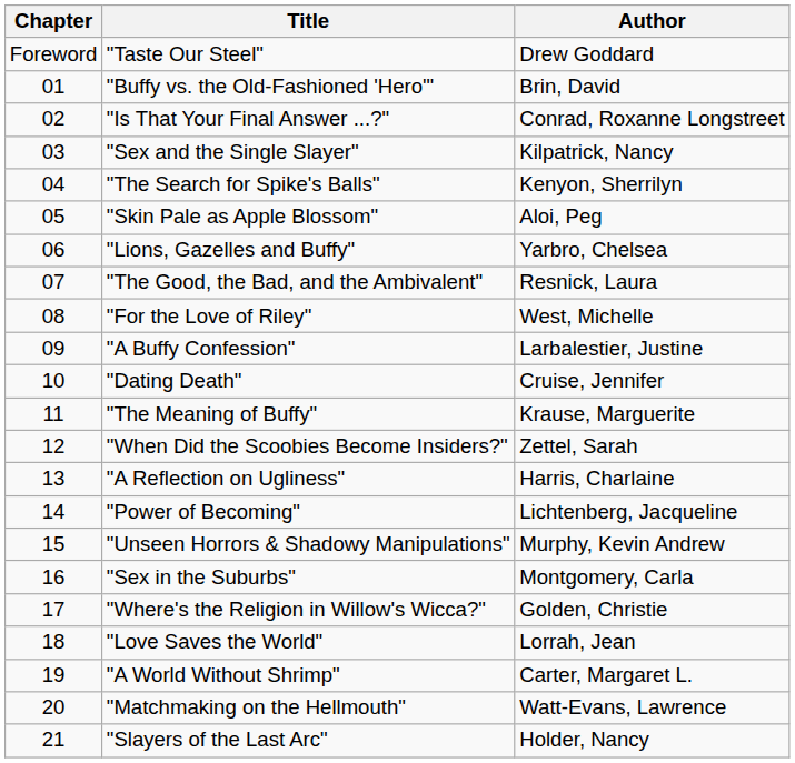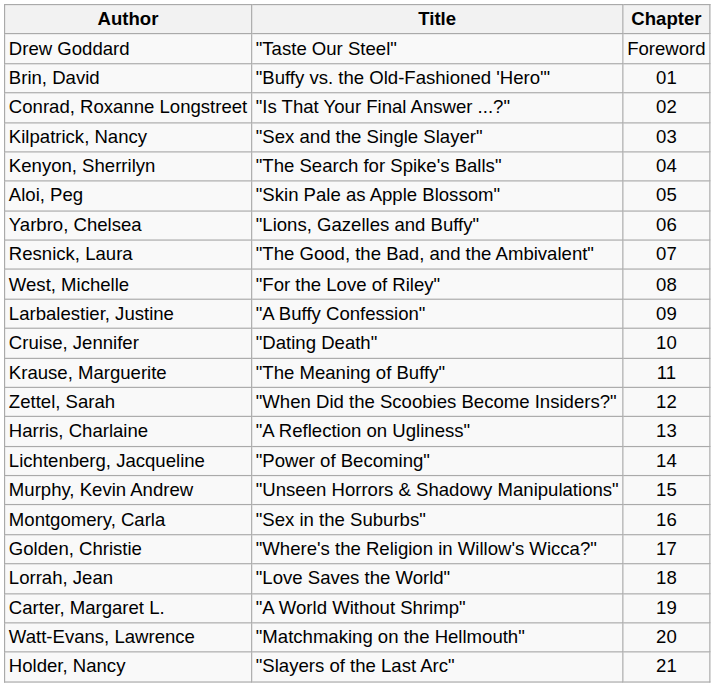 <table class="wikitable">
 <tr>
+<th>Author</th>
+<th>Title</th>
 <th>Chapter</th>
-<th>Title</th>
-<th>Author</th>
 </tr>
 <tr>
+<td>Drew Goddard</td>
+<td>"Taste Our Steel"</td>
 <td style="text-align:center;">Foreword</td>
-<td>"Taste Our Steel"</td>
-<td>Drew Goddard</td>
 </tr>
 <tr>
+<td>Brin, David</td>
+<td>"Buffy vs. the Old-Fashioned 'Hero'"</td>
 <td style="text-align:center;">01</td>
-<td>"Buffy vs. the Old-Fashioned 'Hero'"</td>
-<td>Brin, David</td>
 </tr>
 <tr>
+<td>Conrad, Roxanne Longstreet</td>
+<td>"Is That Your Final Answer ...?"</td>
 <td style="text-align:center;">02</td>
-<td>"Is That Your Final Answer ...?"</td>
-<td>Conrad, Roxanne Longstreet</td>
 </tr>
 <tr>
+<td>Kilpatrick, Nancy</td>
+<td>"Sex and the Single Slayer"</td>
 <td style="text-align:center;">03</td>
-<td>"Sex and the Single Slayer"</td>
-<td>Kilpatrick, Nancy</td>
 </tr>
 <tr>
+<td>Kenyon, Sherrilyn</td>
+<td>"The Search for Spike's Balls"</td>
 <td style="text-align:center;">04</td>
-<td>"The Search for Spike's Balls"</td>
-<td>Kenyon, Sherrilyn</td>
 </tr>
 <tr>
+<td>Aloi, Peg</td>
+<td>"Skin Pale as Apple Blossom"</td>
 <td style="text-align:center;">05</td>
-<td>"Skin Pale as Apple Blossom"</td>
-<td>Aloi, Peg</td>
 </tr>
 <tr>
+<td>Yarbro, Chelsea</td>
+<td>"Lions, Gazelles and Buffy"</td>
 <td style="text-align:center;">06</td>
-<td>"Lions, Gazelles and Buffy"</td>
-<td>Yarbro, Chelsea</td>
 </tr>
 <tr>
+<td>Resnick, Laura</td>
+<td>"The Good, the Bad, and the Ambivalent"</td>
 <td style="text-align:center;">07</td>
-<td>"The Good, the Bad, and the Ambivalent"</td>
-<td>Resnick, Laura</td>
 </tr>
 <tr>
+<td>West, Michelle</td>
+<td>"For the Love of Riley"</td>
 <td style="text-align:center;">08</td>
-<td>"For the Love of Riley"</td>
-<td>West, Michelle</td>
 </tr>
 <tr>
+<td>Larbalestier, Justine</td>
+<td>"A Buffy Confession"</td>
 <td style="text-align:center;">09</td>
-<td>"A Buffy Confession"</td>
-<td>Larbalestier, Justine</td>
 </tr>
 <tr>
+<td>Cruise, Jennifer</td>
+<td>"Dating Death"</td>
 <td style="text-align:center;">10</td>
-<td>"Dating Death"</td>
-<td>Cruise, Jennifer</td>
 </tr>
 <tr>
+<td>Krause, Marguerite</td>
+<td>"The Meaning of Buffy"</td>
 <td style="text-align:center;">11</td>
-<td>"The Meaning of Buffy"</td>
-<td>Krause, Marguerite</td>
 </tr>
 <tr>
+<td>Zettel, Sarah</td>
+<td>"When Did the Scoobies Become Insiders?"</td>
 <td style="text-align:center;">12</td>
-<td>"When Did the Scoobies Become Insiders?"</td>
-<td>Zettel, Sarah</td>
 </tr>
 <tr>
+<td>Harris, Charlaine</td>
+<td>"A Reflection on Ugliness"</td>
 <td style="text-align:center;">13</td>
-<td>"A Reflection on Ugliness"</td>
-<td>Harris, Charlaine</td>
 </tr>
 <tr>
+<td>Lichtenberg, Jacqueline</td>
+<td>"Power of Becoming"</td>
 <td style="text-align:center;">14</td>
-<td>"Power of Becoming"</td>
-<td>Lichtenberg, Jacqueline</td>
 </tr>
 <tr>
+<td>Murphy, Kevin Andrew</td>
+<td>"Unseen Horrors & Shadowy Manipulations"</td>
 <td style="text-align:center;">15</td>
-<td>"Unseen Horrors & Shadowy Manipulations"</td>
-<td>Murphy, Kevin Andrew</td>
 </tr>
 <tr>
+<td>Montgomery, Carla</td>
+<td>"Sex in the Suburbs"</td>
 <td style="text-align:center;">16</td>
-<td>"Sex in the Suburbs"</td>
-<td>Montgomery, Carla</td>
 </tr>
 <tr>
+<td>Golden, Christie</td>
+<td>"Where's the Religion in Willow's Wicca?"</td>
 <td style="text-align:center;">17</td>
-<td>"Where's the Religion in Willow's Wicca?"</td>
-<td>Golden, Christie</td>
 </tr>
 <tr>
+<td>Lorrah, Jean</td>
+<td>"Love Saves the World"</td>
 <td style="text-align:center;">18</td>
-<td>"Love Saves the World"</td>
-<td>Lorrah, Jean</td>
 </tr>
 <tr>
+<td>Carter, Margaret L.</td>
+<td>"A World Without Shrimp"</td>
 <td style="text-align:center;">19</td>
-<td>"A World Without Shrimp"</td>
-<td>Carter, Margaret L.</td>
 </tr>
 <tr>
+<td>Watt-Evans, Lawrence</td>
+<td>"Matchmaking on the Hellmouth"</td>
 <td style="text-align:center;">20</td>
-<td>"Matchmaking on the Hellmouth"</td>
-<td>Watt-Evans, Lawrence</td>
 </tr>
 <tr>
+<td>Holder, Nancy</td>
+<td>"Slayers of the Last Arc"</td>
 <td style="text-align:center;">21</td>
-<td>"Slayers of the Last Arc"</td>
-<td>Holder, Nancy</td>
 </tr>
 </table>
